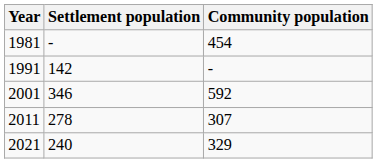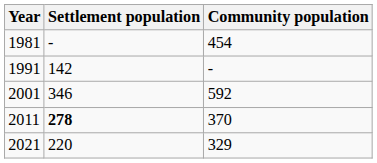 <table class="wikitable">
 <tr>
 <th>Year</th>
 <th>Settlement population</th>
 <th>Community population</th>
 </tr>
 <tr>
 <td>1981</td>
 <td>-</td>
 <td>454</td>
 </tr>
 <tr>
 <td>1991</td>
 <td>142</td>
 <td>-</td>
 </tr>
 <tr>
 <td>2001</td>
 <td>346</td>
 <td>592</td>
 </tr>
 <tr>
 <td>2011</td>
-<td>278</td>
-<td>307</td>
+<td><strong>278</strong></td>
+<td>370</td>
 </tr>
 <tr>
 <td>2021</td>
-<td>240</td>
+<td>220</td>
 <td>329</td>
 </tr>
 </table>
